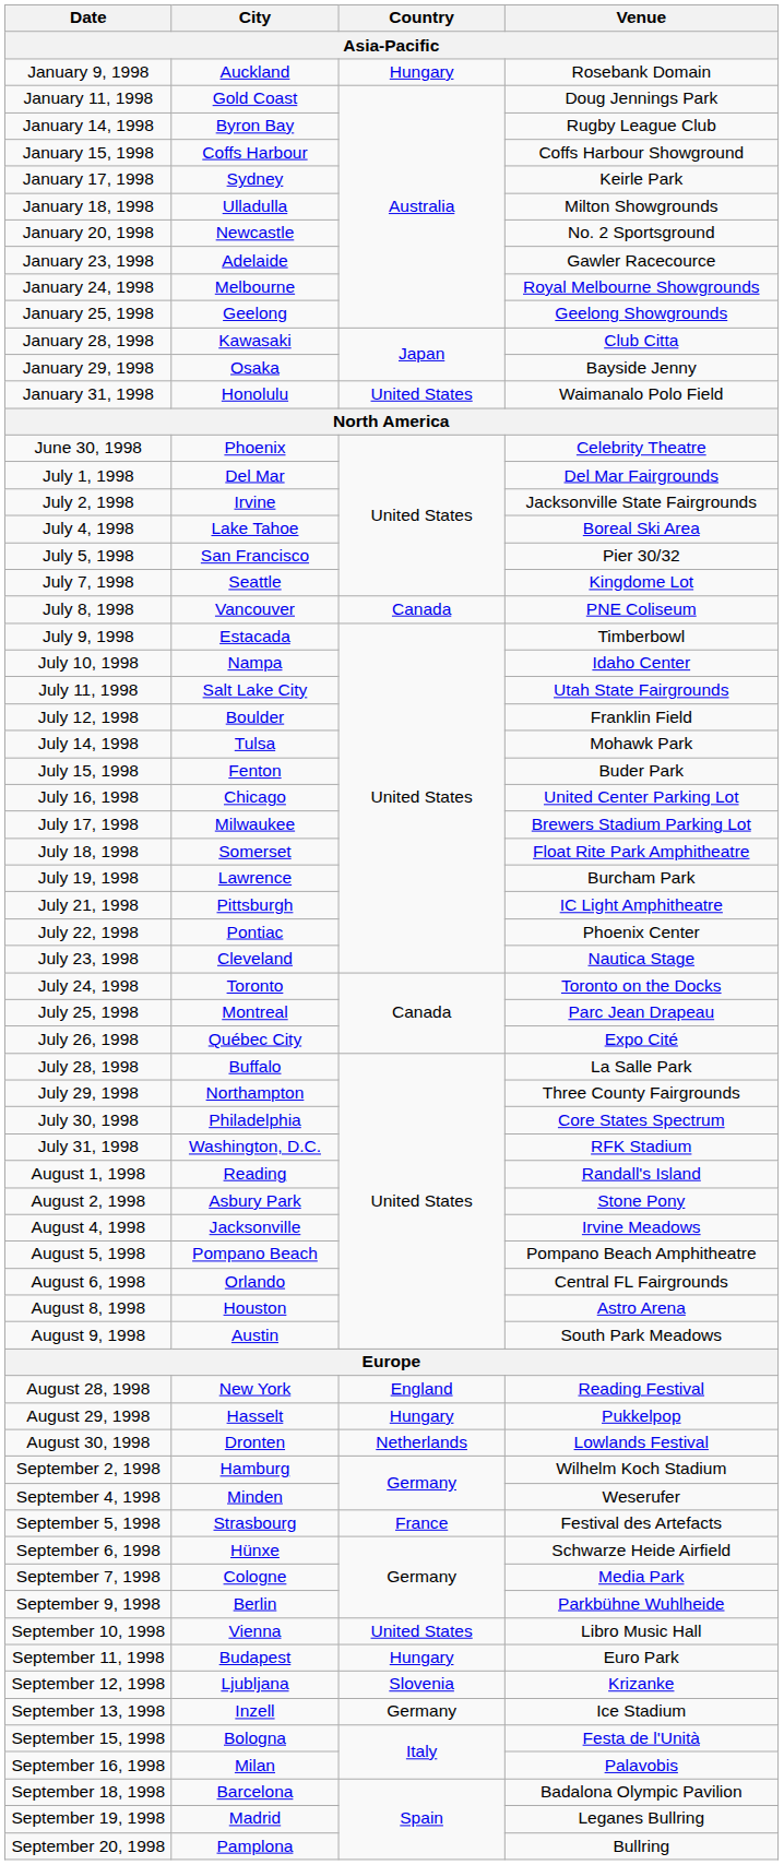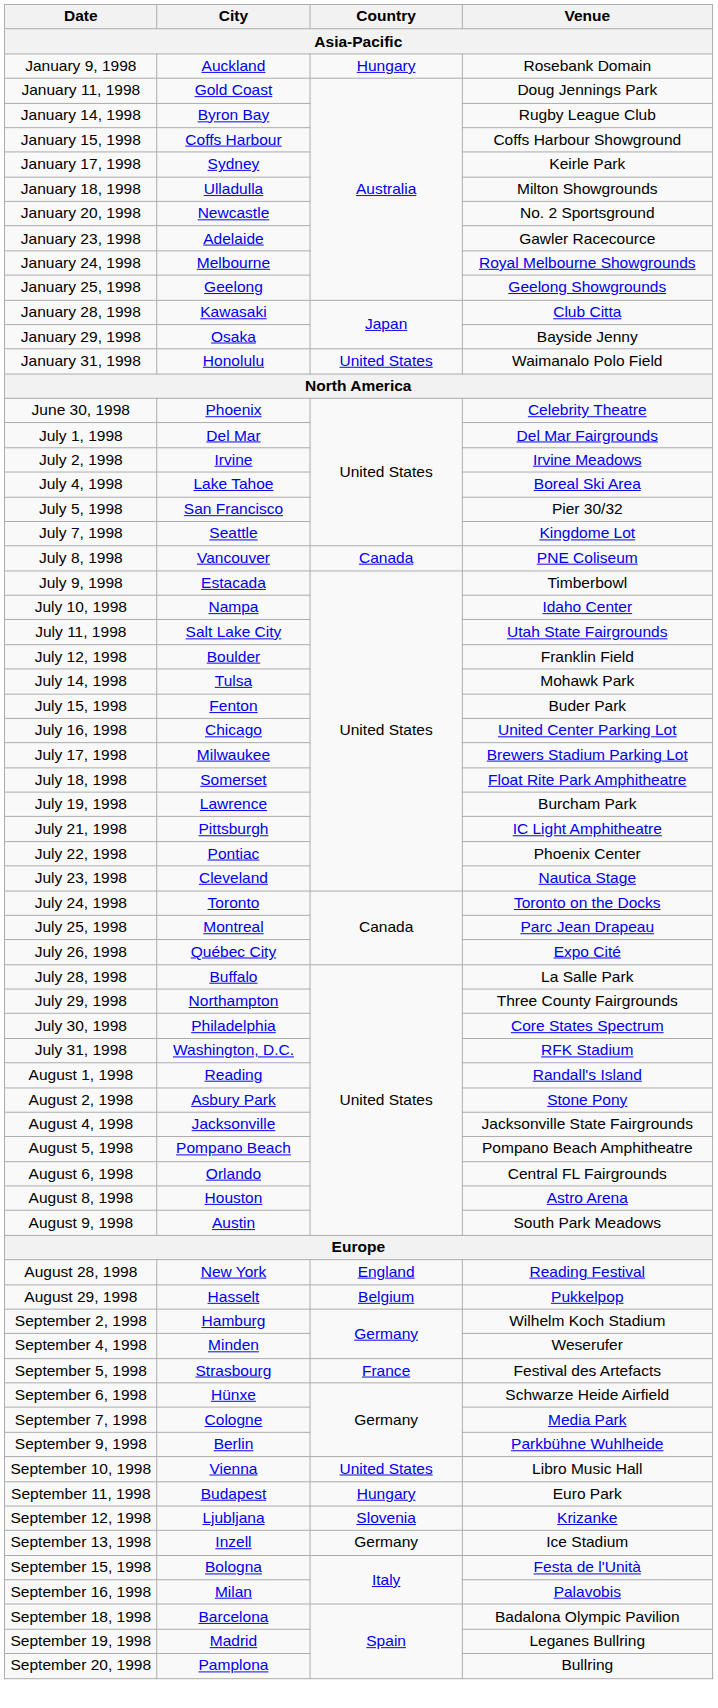 <table class="wikitable" style="text-align:center;">
 <tr>
 <th style="width:150px;">Date</th>
 <th style="width:150px;">City</th>
 <th style="width:150px;">Country</th>
 <th style="width:250px;">Venue</th>
 </tr>
 <tr>
 <th colspan="4">Asia-Pacific</th>
 </tr>
 <tr>
 <td>January 9, 1998</td>
 <td><a href='#'>Auckland</a></td>
 <td><a href='#'>Hungary</a></td>
 <td>Rosebank Domain</td>
 </tr>
 <tr>
 <td>January 11, 1998</td>
 <td><a href='#'>Gold Coast</a></td>
 <td rowspan="9"><a href='#'>Australia</a></td>
 <td>Doug Jennings Park</td>
 </tr>
 <tr>
 <td>January 14, 1998</td>
 <td><a href='#'>Byron Bay</a></td>
 <td>Rugby League Club</td>
 </tr>
 <tr>
 <td>January 15, 1998</td>
 <td><a href='#'>Coffs Harbour</a></td>
 <td>Coffs Harbour Showground</td>
 </tr>
 <tr>
 <td>January 17, 1998</td>
 <td><a href='#'>Sydney</a></td>
 <td>Keirle Park</td>
 </tr>
 <tr>
 <td>January 18, 1998</td>
 <td><a href='#'>Ulladulla</a></td>
 <td>Milton Showgrounds</td>
 </tr>
 <tr>
 <td>January 20, 1998</td>
 <td><a href='#'>Newcastle</a></td>
 <td>No. 2 Sportsground</td>
 </tr>
 <tr>
 <td>January 23, 1998</td>
 <td><a href='#'>Adelaide</a></td>
 <td>Gawler Racecource</td>
 </tr>
 <tr>
 <td>January 24, 1998</td>
 <td><a href='#'>Melbourne</a></td>
 <td><a href='#'>Royal Melbourne Showgrounds</a></td>
 </tr>
 <tr>
 <td>January 25, 1998</td>
 <td><a href='#'>Geelong</a></td>
 <td><a href='#'>Geelong Showgrounds</a></td>
 </tr>
 <tr>
 <td>January 28, 1998</td>
 <td><a href='#'>Kawasaki</a></td>
 <td rowspan="2"><a href='#'>Japan</a></td>
 <td><a href='#'>Club Citta</a></td>
 </tr>
 <tr>
 <td>January 29, 1998</td>
 <td><a href='#'>Osaka</a></td>
 <td>Bayside Jenny</td>
 </tr>
 <tr>
 <td>January 31, 1998</td>
 <td><a href='#'>Honolulu</a></td>
 <td><a href='#'>United States</a></td>
 <td>Waimanalo Polo Field</td>
 </tr>
 <tr>
 <th colspan="4">North America</th>
 </tr>
 <tr>
 <td>June 30, 1998</td>
 <td><a href='#'>Phoenix</a></td>
 <td rowspan="6">United States</td>
 <td><a href='#'>Celebrity Theatre</a></td>
 </tr>
 <tr>
 <td>July 1, 1998</td>
 <td><a href='#'>Del Mar</a></td>
 <td><a href='#'>Del Mar Fairgrounds</a></td>
 </tr>
 <tr>
 <td>July 2, 1998</td>
 <td><a href='#'>Irvine</a></td>
-<td>Jacksonville State Fairgrounds</td>
+<td><a href='#'>Irvine Meadows</a></td>
 </tr>
 <tr>
 <td>July 4, 1998</td>
 <td><a href='#'>Lake Tahoe</a></td>
 <td><a href='#'>Boreal Ski Area</a></td>
 </tr>
 <tr>
 <td>July 5, 1998</td>
 <td><a href='#'>San Francisco</a></td>
 <td>Pier 30/32</td>
 </tr>
 <tr>
 <td>July 7, 1998</td>
 <td><a href='#'>Seattle</a></td>
 <td><a href='#'>Kingdome Lot</a></td>
 </tr>
 <tr>
 <td>July 8, 1998</td>
 <td><a href='#'>Vancouver</a></td>
 <td><a href='#'>Canada</a></td>
 <td><a href='#'>PNE Coliseum</a></td>
 </tr>
 <tr>
 <td>July 9, 1998</td>
 <td><a href='#'>Estacada</a></td>
 <td rowspan="13">United States</td>
 <td>Timberbowl</td>
 </tr>
 <tr>
 <td>July 10, 1998</td>
 <td><a href='#'>Nampa</a></td>
 <td><a href='#'>Idaho Center</a></td>
 </tr>
 <tr>
 <td>July 11, 1998</td>
 <td><a href='#'>Salt Lake City</a></td>
 <td><a href='#'>Utah State Fairgrounds</a></td>
 </tr>
 <tr>
 <td>July 12, 1998</td>
 <td><a href='#'>Boulder</a></td>
 <td>Franklin Field</td>
 </tr>
 <tr>
 <td>July 14, 1998</td>
 <td><a href='#'>Tulsa</a></td>
 <td>Mohawk Park</td>
 </tr>
 <tr>
 <td>July 15, 1998</td>
 <td><a href='#'>Fenton</a></td>
 <td>Buder Park</td>
 </tr>
 <tr>
 <td>July 16, 1998</td>
 <td><a href='#'>Chicago</a></td>
 <td><a href='#'>United Center Parking Lot</a></td>
 </tr>
 <tr>
 <td>July 17, 1998</td>
 <td><a href='#'>Milwaukee</a></td>
 <td><a href='#'>Brewers Stadium Parking Lot</a></td>
 </tr>
 <tr>
 <td>July 18, 1998</td>
 <td><a href='#'>Somerset</a></td>
 <td><a href='#'>Float Rite Park Amphitheatre</a></td>
 </tr>
 <tr>
 <td>July 19, 1998</td>
 <td><a href='#'>Lawrence</a></td>
 <td>Burcham Park</td>
 </tr>
 <tr>
 <td>July 21, 1998</td>
 <td><a href='#'>Pittsburgh</a></td>
 <td><a href='#'>IC Light Amphitheatre</a></td>
 </tr>
 <tr>
 <td>July 22, 1998</td>
 <td><a href='#'>Pontiac</a></td>
 <td>Phoenix Center</td>
 </tr>
 <tr>
 <td>July 23, 1998</td>
 <td><a href='#'>Cleveland</a></td>
 <td><a href='#'>Nautica Stage</a></td>
 </tr>
 <tr>
 <td>July 24, 1998</td>
 <td><a href='#'>Toronto</a></td>
 <td rowspan="3">Canada</td>
 <td><a href='#'>Toronto on the Docks</a></td>
 </tr>
 <tr>
 <td>July 25, 1998</td>
 <td><a href='#'>Montreal</a></td>
 <td><a href='#'>Parc Jean Drapeau</a></td>
 </tr>
 <tr>
 <td>July 26, 1998</td>
 <td><a href='#'>Québec City</a></td>
 <td><a href='#'>Expo Cité</a></td>
 </tr>
 <tr>
 <td>July 28, 1998</td>
 <td><a href='#'>Buffalo</a></td>
 <td rowspan="11">United States</td>
 <td>La Salle Park</td>
 </tr>
 <tr>
 <td>July 29, 1998</td>
 <td><a href='#'>Northampton</a></td>
 <td>Three County Fairgrounds</td>
 </tr>
 <tr>
 <td>July 30, 1998</td>
 <td><a href='#'>Philadelphia</a></td>
 <td><a href='#'>Core States Spectrum</a></td>
 </tr>
 <tr>
 <td>July 31, 1998</td>
 <td><a href='#'>Washington, D.C.</a></td>
 <td><a href='#'>RFK Stadium</a></td>
 </tr>
 <tr>
 <td>August 1, 1998</td>
 <td><a href='#'>Reading</a></td>
 <td><a href='#'>Randall's Island</a></td>
 </tr>
 <tr>
 <td>August 2, 1998</td>
 <td><a href='#'>Asbury Park</a></td>
 <td><a href='#'>Stone Pony</a></td>
 </tr>
 <tr>
 <td>August 4, 1998</td>
 <td><a href='#'>Jacksonville</a></td>
-<td><a href='#'>Irvine Meadows</a></td>
+<td>Jacksonville State Fairgrounds</td>
 </tr>
 <tr>
 <td>August 5, 1998</td>
 <td><a href='#'>Pompano Beach</a></td>
 <td>Pompano Beach Amphitheatre</td>
 </tr>
 <tr>
 <td>August 6, 1998</td>
 <td><a href='#'>Orlando</a></td>
 <td>Central FL Fairgrounds</td>
 </tr>
 <tr>
 <td>August 8, 1998</td>
 <td><a href='#'>Houston</a></td>
 <td><a href='#'>Astro Arena</a></td>
 </tr>
 <tr>
 <td>August 9, 1998</td>
 <td><a href='#'>Austin</a></td>
 <td>South Park Meadows</td>
 </tr>
 <tr>
 <th colspan="4">Europe</th>
 </tr>
 <tr>
 <td>August 28, 1998</td>
 <td><a href='#'>New York</a></td>
 <td><a href='#'>England</a></td>
 <td><a href='#'>Reading Festival</a></td>
 </tr>
 <tr>
 <td>August 29, 1998</td>
 <td><a href='#'>Hasselt</a></td>
-<td><a href='#'>Hungary</a></td>
+<td><a href='#'>Belgium</a></td>
 <td><a href='#'>Pukkelpop</a></td>
-</tr>
-<tr>
-<td>August 30, 1998</td>
-<td><a href='#'>Dronten</a></td>
-<td><a href='#'>Netherlands</a></td>
-<td><a href='#'>Lowlands Festival</a></td>
 </tr>
 <tr>
 <td>September 2, 1998</td>
 <td><a href='#'>Hamburg</a></td>
 <td rowspan="2"><a href='#'>Germany</a></td>
 <td>Wilhelm Koch Stadium</td>
 </tr>
 <tr>
 <td>September 4, 1998</td>
 <td><a href='#'>Minden</a></td>
 <td>Weserufer</td>
 </tr>
 <tr>
 <td>September 5, 1998</td>
 <td><a href='#'>Strasbourg</a></td>
 <td><a href='#'>France</a></td>
 <td>Festival des Artefacts</td>
 </tr>
 <tr>
 <td>September 6, 1998</td>
 <td><a href='#'>Hünxe</a></td>
 <td rowspan="3">Germany</td>
 <td>Schwarze Heide Airfield</td>
 </tr>
 <tr>
 <td>September 7, 1998</td>
 <td><a href='#'>Cologne</a></td>
 <td><a href='#'>Media Park</a></td>
 </tr>
 <tr>
 <td>September 9, 1998</td>
 <td><a href='#'>Berlin</a></td>
 <td><a href='#'>Parkbühne Wuhlheide</a></td>
 </tr>
 <tr>
 <td>September 10, 1998</td>
 <td><a href='#'>Vienna</a></td>
 <td><a href='#'>United States</a></td>
 <td>Libro Music Hall</td>
 </tr>
 <tr>
 <td>September 11, 1998</td>
 <td><a href='#'>Budapest</a></td>
 <td><a href='#'>Hungary</a></td>
 <td>Euro Park</td>
 </tr>
 <tr>
 <td>September 12, 1998</td>
 <td><a href='#'>Ljubljana</a></td>
 <td><a href='#'>Slovenia</a></td>
 <td><a href='#'>Krizanke</a></td>
 </tr>
 <tr>
 <td>September 13, 1998</td>
 <td><a href='#'>Inzell</a></td>
 <td>Germany</td>
 <td>Ice Stadium</td>
 </tr>
 <tr>
 <td>September 15, 1998</td>
 <td><a href='#'>Bologna</a></td>
 <td rowspan="2"><a href='#'>Italy</a></td>
 <td><a href='#'>Festa de l'Unità</a></td>
 </tr>
 <tr>
 <td>September 16, 1998</td>
 <td><a href='#'>Milan</a></td>
 <td><a href='#'>Palavobis</a></td>
 </tr>
 <tr>
 <td>September 18, 1998</td>
 <td><a href='#'>Barcelona</a></td>
 <td rowspan="3"><a href='#'>Spain</a></td>
 <td>Badalona Olympic Pavilion</td>
 </tr>
 <tr>
 <td>September 19, 1998</td>
 <td><a href='#'>Madrid</a></td>
 <td>Leganes Bullring</td>
 </tr>
 <tr>
 <td>September 20, 1998</td>
 <td><a href='#'>Pamplona</a></td>
 <td>Bullring</td>
 </tr>
 </table>
